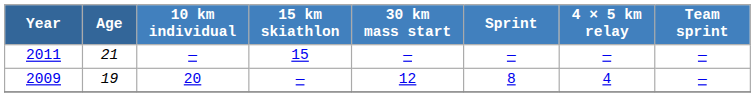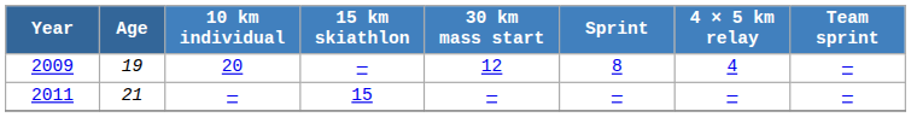 <table class="wikitable" style="font-size:95%; text-align:center; border:grey solid 1px; border-collapse:collapse; background:#ffffff;">
 <tr>
 <th style="background-color:#369; color:white; width:60px;"> Year </th>
 <th style="background-color:#369; color:white; width:40px;"> Age </th>
 <th style="background-color:#4180be; color:white; width:75px;"> 10 km <br> individual </th>
 <th style="background-color:#4180be; color:white; width:75px;"> 15 km <br> skiathlon </th>
 <th style="background-color:#4180be; color:white; width:75px;"> 30 km <br> mass start </th>
 <th style="background-color:#4180be; color:white; width:75px;"> Sprint </th>
 <th style="background-color:#4180be; color:white; width:75px;"> 4 × 5 km <br> relay </th>
 <th style="background-color:#4180be; color:white; width:75px;"> Team <br> sprint </th>
 </tr>
 <tr>
+<td><a href='#'>2009</a></td>
+<td><em>19</em></td>
+<td><a href='#'>20</a></td>
+<td><a href='#'>—</a></td>
+<td><a href='#'>12</a></td>
+<td><a href='#'>8</a></td>
+<td><a href='#'>4</a></td>
+<td><a href='#'>—</a></td>
+</tr>
+<tr>
 <td><a href='#'>2011</a></td>
 <td><em>21</em></td>
 <td><a href='#'>—</a></td>
 <td><a href='#'>15</a></td>
 <td><a href='#'>—</a></td>
 <td><a href='#'>—</a></td>
 <td><a href='#'>—</a></td>
 <td><a href='#'>—</a></td>
 </tr>
 <tr>
-<td><a href='#'>2009</a></td>
-<td><em>19</em></td>
-<td><a href='#'>20</a></td>
-<td><a href='#'>—</a></td>
-<td><a href='#'>12</a></td>
-<td><a href='#'>8</a></td>
-<td><a href='#'>4</a></td>
-<td><a href='#'>—</a></td>
-</tr>
-<tr>
 </tr>
 </table>
